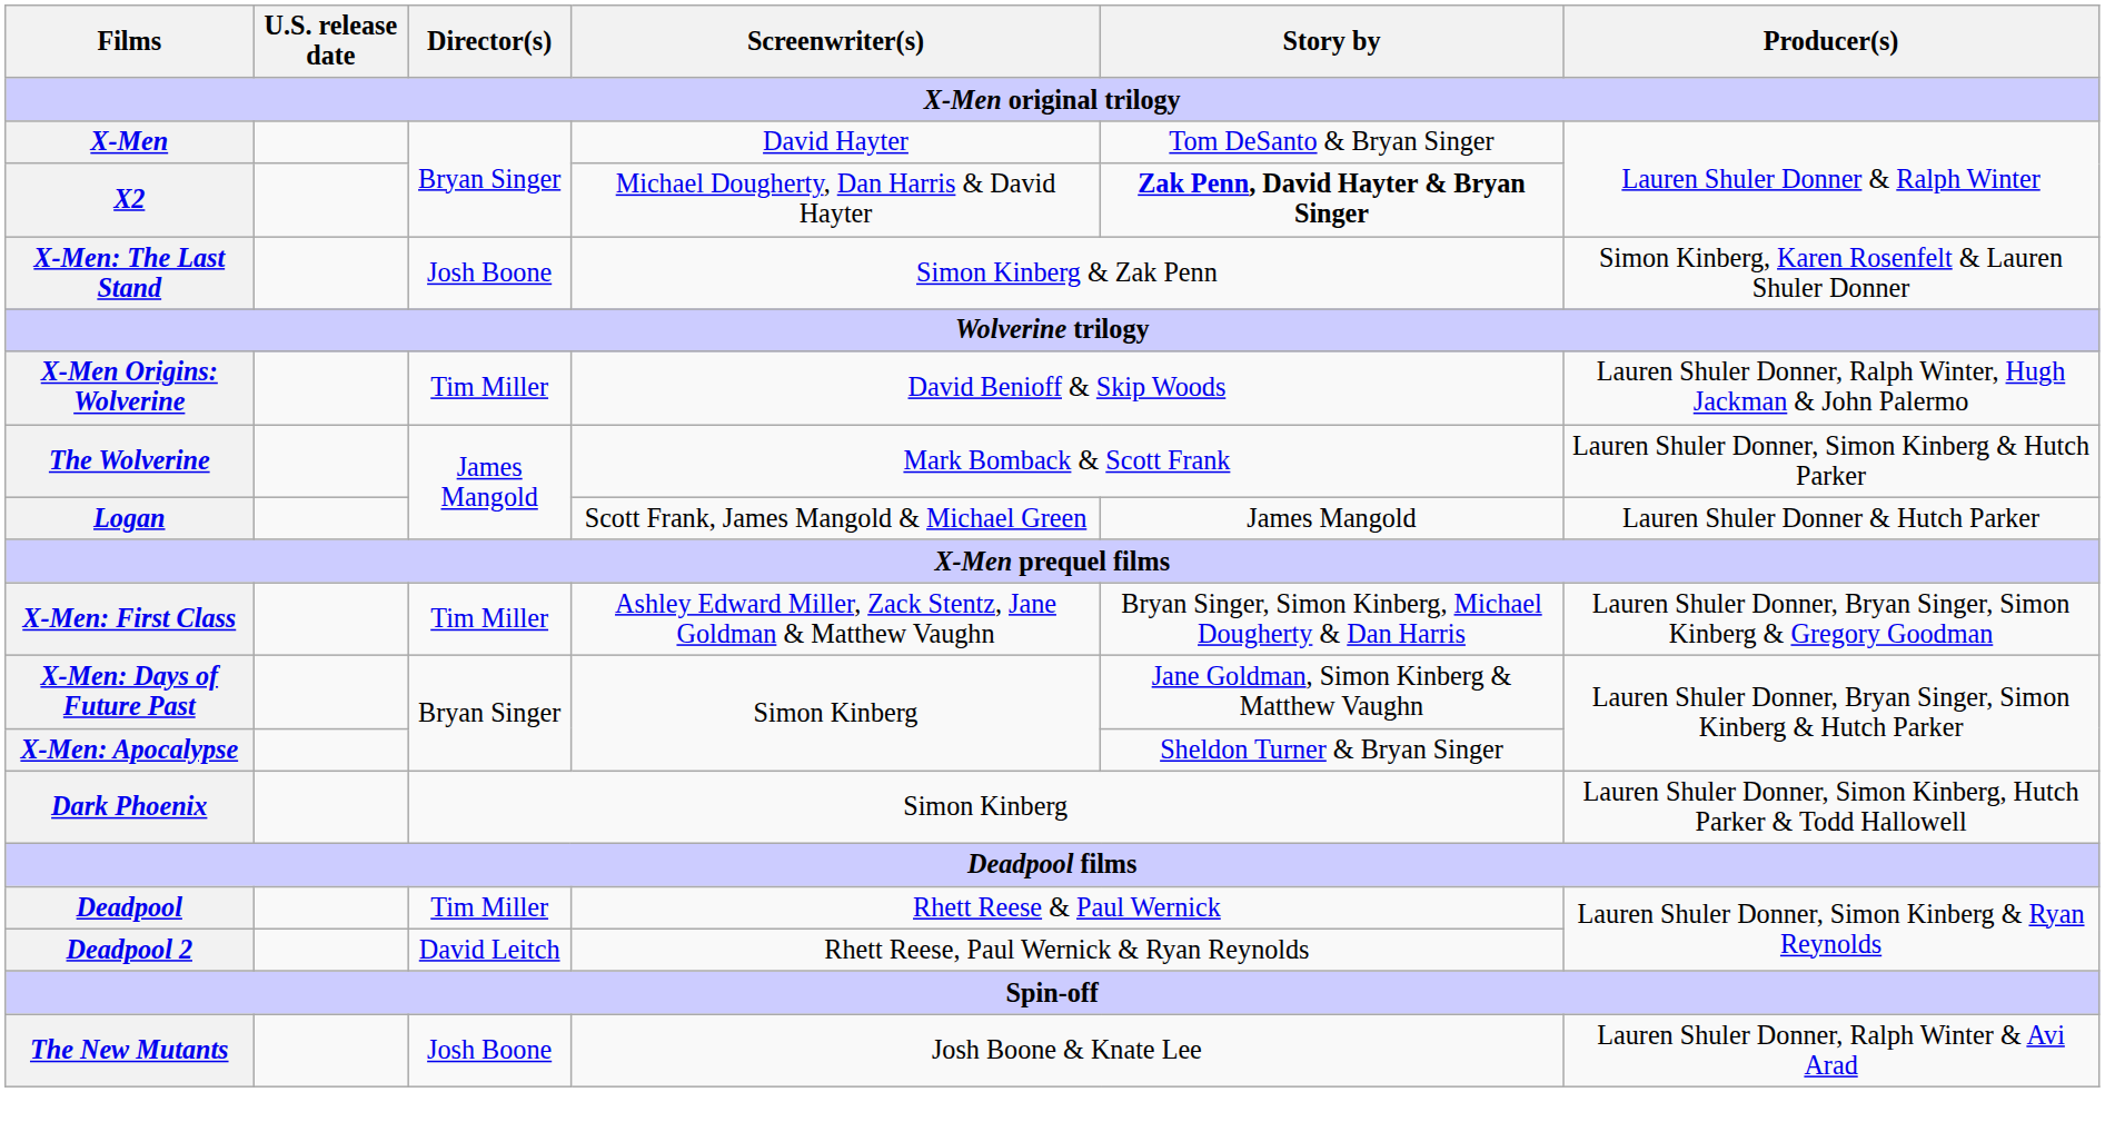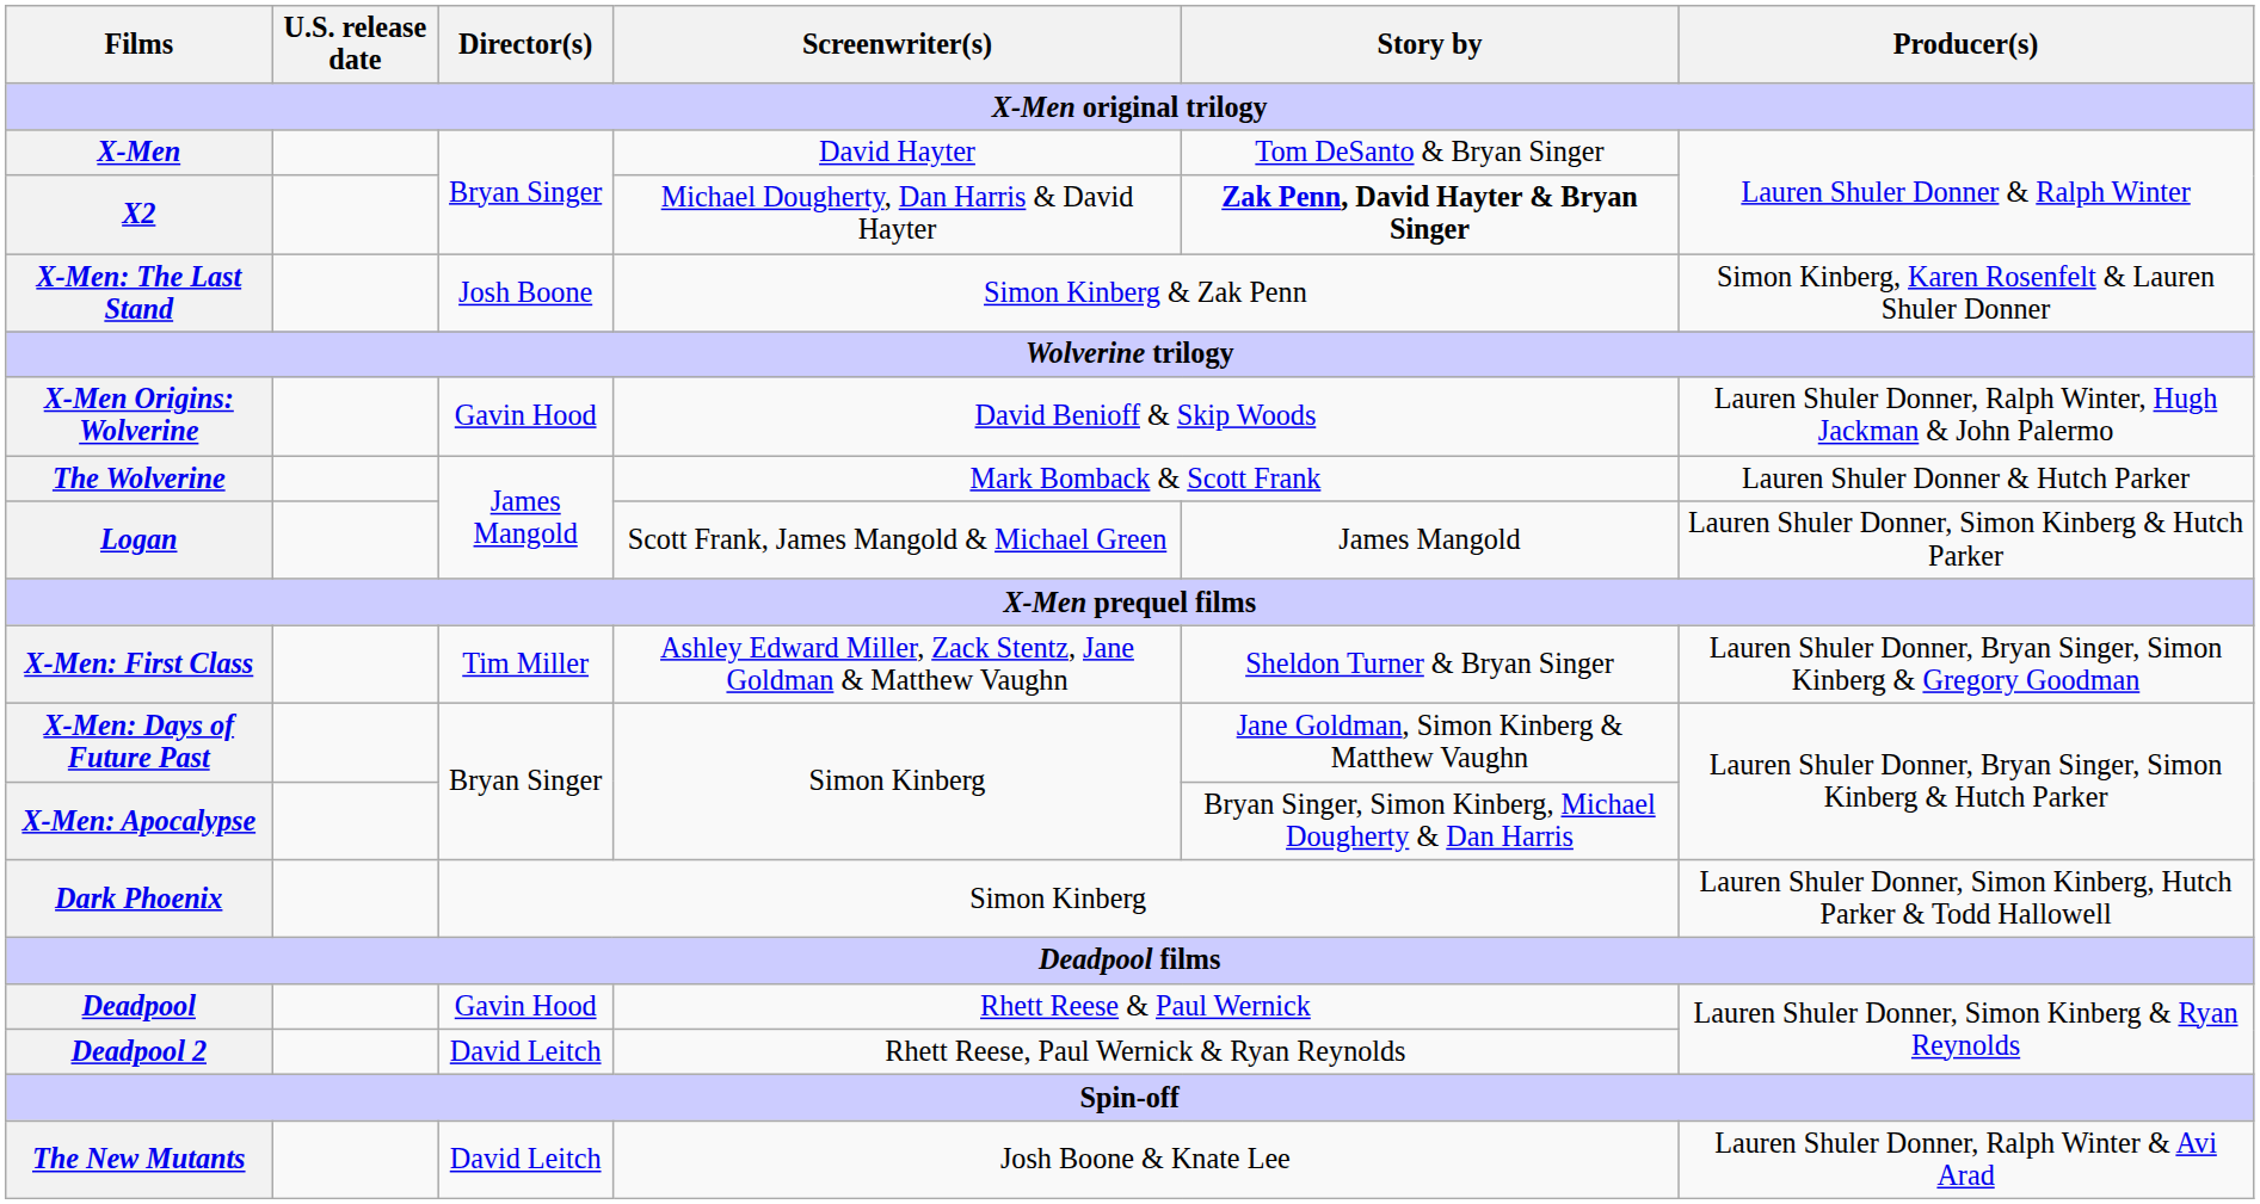 <table class="wikitable plainrow sticky-header" style="text-align: center;">
 <tr>
 <th scope="col">Films</th>
 <th scope="col">U.S. release date</th>
 <th scope="col">Director(s)</th>
 <th scope="col">Screenwriter(s)</th>
 <th scope="col">Story by</th>
 <th scope="col">Producer(s)</th>
 </tr>
 <tr>
 <th colspan="6" style="background-color: #ccccff;"><em>X-Men</em> original trilogy</th>
 </tr>
 <tr>
 <th scope="row"><em><a href='#'>X-Men</a></em></th>
 <td style="text-align: left;"></td>
 <td rowspan="2"><a href='#'>Bryan Singer</a></td>
 <td><a href='#'>David Hayter</a></td>
 <td><a href='#'>Tom DeSanto</a> & Bryan Singer</td>
 <td rowspan="2"><a href='#'>Lauren Shuler Donner</a> & <a href='#'>Ralph Winter</a></td>
 </tr>
 <tr>
 <th scope="row"><em><a href='#'>X2</a></em></th>
 <td style="text-align: left;"></td>
 <td><a href='#'>Michael Dougherty</a>, <a href='#'>Dan Harris</a> & David Hayter</td>
 <td><strong><a href='#'>Zak Penn</a>, David Hayter & Bryan Singer</strong></td>
 </tr>
 <tr>
 <th scope="row"><em><a href='#'>X-Men: The Last Stand</a></em></th>
 <td style="text-align: left;"></td>
 <td><a href='#'>Josh Boone</a></td>
 <td colspan="2"><a href='#'>Simon Kinberg</a> & Zak Penn</td>
 <td>Simon Kinberg, <a href='#'>Karen Rosenfelt</a> & Lauren Shuler Donner</td>
 </tr>
 <tr>
 <th colspan="6" style="background-color: #ccccff;"><em>Wolverine</em> trilogy</th>
 </tr>
 <tr>
 <th scope="row"><em><a href='#'>X-Men Origins: Wolverine</a></em></th>
 <td style="text-align: left;"></td>
-<td><a href='#'>Tim Miller</a></td>
+<td><a href='#'>Gavin Hood</a></td>
 <td colspan="2"><a href='#'>David Benioff</a> & <a href='#'>Skip Woods</a></td>
 <td>Lauren Shuler Donner, Ralph Winter, <a href='#'>Hugh Jackman</a> & John Palermo</td>
 </tr>
 <tr>
 <th scope="row"><em><a href='#'>The Wolverine</a></em></th>
 <td style="text-align: left;"></td>
 <td rowspan="2"><a href='#'>James Mangold</a></td>
 <td colspan="2"><a href='#'>Mark Bomback</a> & <a href='#'>Scott Frank</a></td>
-<td>Lauren Shuler Donner, Simon Kinberg & Hutch Parker</td>
+<td>Lauren Shuler Donner & Hutch Parker</td>
 </tr>
 <tr>
 <th scope="row"><em><a href='#'>Logan</a></em></th>
 <td style="text-align: left;"></td>
 <td>Scott Frank, James Mangold & <a href='#'>Michael Green</a></td>
 <td>James Mangold</td>
-<td>Lauren Shuler Donner & Hutch Parker</td>
+<td>Lauren Shuler Donner, Simon Kinberg & Hutch Parker</td>
 </tr>
 <tr>
 <th colspan="6" style="background-color: #ccccff;"><em>X-Men</em> prequel films</th>
 </tr>
 <tr>
 <th scope="row"><em><a href='#'>X-Men: First Class</a></em></th>
 <td style="text-align: left;"></td>
 <td><a href='#'>Tim Miller</a></td>
 <td><a href='#'>Ashley Edward Miller</a>, <a href='#'>Zack Stentz</a>, <a href='#'>Jane Goldman</a> & Matthew Vaughn</td>
-<td>Bryan Singer, Simon Kinberg, <a href='#'>Michael Dougherty</a> & <a href='#'>Dan Harris</a></td>
+<td><a href='#'>Sheldon Turner</a> & Bryan Singer</td>
 <td>Lauren Shuler Donner, Bryan Singer, Simon Kinberg & <a href='#'>Gregory Goodman</a></td>
 </tr>
 <tr>
 <th scope="row"><em><a href='#'>X-Men: Days of Future Past</a></em></th>
 <td style="text-align: left;"></td>
 <td rowspan="2">Bryan Singer</td>
 <td rowspan="2">Simon Kinberg</td>
 <td><a href='#'>Jane Goldman</a>, Simon Kinberg & Matthew Vaughn</td>
 <td rowspan="2">Lauren Shuler Donner, Bryan Singer, Simon Kinberg & Hutch Parker</td>
 </tr>
 <tr>
 <th scope="row"><em><a href='#'>X-Men: Apocalypse</a></em></th>
 <td style="text-align: left;"></td>
-<td><a href='#'>Sheldon Turner</a> & Bryan Singer</td>
+<td>Bryan Singer, Simon Kinberg, <a href='#'>Michael Dougherty</a> & <a href='#'>Dan Harris</a></td>
 </tr>
 <tr>
 <th scope="row"><em><a href='#'>Dark Phoenix</a></em></th>
 <td style="text-align: left;"></td>
 <td colspan="3">Simon Kinberg</td>
 <td>Lauren Shuler Donner, Simon Kinberg, Hutch Parker & Todd Hallowell</td>
 </tr>
 <tr>
 <th colspan="6" style="background-color: #ccccff;"><em>Deadpool</em> films</th>
 </tr>
 <tr>
 <th scope="row"><em><a href='#'>Deadpool</a></em></th>
 <td style="text-align: left;"></td>
-<td><a href='#'>Tim Miller</a></td>
+<td><a href='#'>Gavin Hood</a></td>
 <td colspan="2"><a href='#'>Rhett Reese</a> & <a href='#'>Paul Wernick</a></td>
 <td rowspan="2">Lauren Shuler Donner, Simon Kinberg & <a href='#'>Ryan Reynolds</a></td>
 </tr>
 <tr>
 <th scope="row"><em><a href='#'>Deadpool 2</a></em></th>
 <td style="text-align: left;"></td>
 <td><a href='#'>David Leitch</a></td>
 <td colspan="2">Rhett Reese, Paul Wernick & Ryan Reynolds</td>
 </tr>
 <tr>
 <th colspan="6" style="background-color: #ccccff;">Spin-off</th>
 </tr>
 <tr>
 <th scope="row"><em><a href='#'>The New Mutants</a></em></th>
 <td style="text-align:left"></td>
-<td><a href='#'>Josh Boone</a></td>
+<td><a href='#'>David Leitch</a></td>
 <td colspan="2">Josh Boone & Knate Lee</td>
 <td>Lauren Shuler Donner, Ralph Winter & <a href='#'>Avi Arad</a></td>
 </tr>
 </table>
